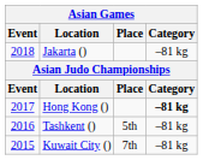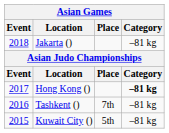 <table class="wikitable">
 <tr>
 <th colspan=4 align=center><a href='#'>Asian Games</a></th>
 </tr>
 <tr>
 <th>Event</th>
 <th>Location</th>
 <th>Place</th>
 <th>Category</th>
 </tr>
 <tr>
 <td align=center><a href='#'>2018</a></td>
 <td align=left><a href='#'>Jakarta</a> ()</td>
 <td align=center></td>
 <td align=center>–81 kg</td>
 </tr>
 <tr>
 <th colspan=4 align=center><a href='#'>Asian Judo Championships</a></th>
 </tr>
 <tr>
 <th>Event</th>
 <th>Location</th>
 <th>Place</th>
 <th>Category</th>
 </tr>
 <tr>
 <td align=center><a href='#'>2017</a></td>
 <td align=left><a href='#'>Hong Kong</a> ()</td>
 <td align=center></td>
 <td align=center><strong>–81 kg</strong></td>
 </tr>
 <tr>
 <td align=center><a href='#'>2016</a></td>
 <td align=left><a href='#'>Tashkent</a> ()</td>
-<td align=center>5th</td>
+<td align=center>7th</td>
 <td align=center>–81 kg</td>
 </tr>
 <tr>
 <td align=center><a href='#'>2015</a></td>
 <td align=left><a href='#'>Kuwait City</a> ()</td>
-<td align=center>7th</td>
+<td align=center>5th</td>
 <td align=center>–81 kg</td>
 </tr>
 </table>
